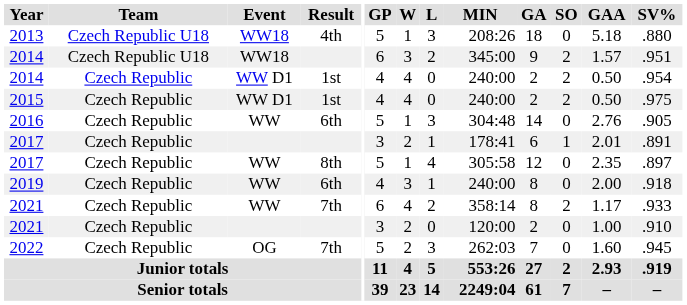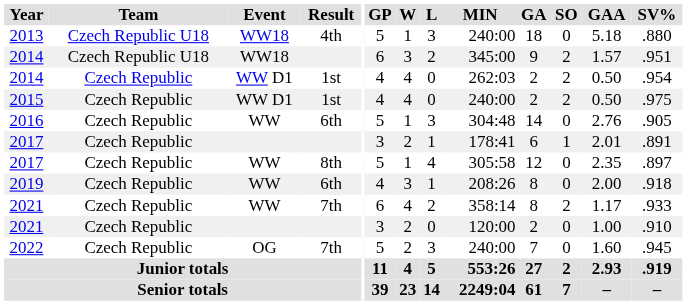 <table border="0" cellpadding="1" cellspacing="0" ID="Table3" style="text-align:center; width:40em">
 <tr ALIGN="centre" bgcolor="#e0e0e0">
 <th>Year</th>
 <th>Team</th>
 <th>Event</th>
 <th>Result</th>
 <th rowspan="89" bgcolor="#ffffff"></th>
 <th>GP</th>
 <th>W</th>
 <th>L</th>
 <th>MIN</th>
 <th>GA</th>
 <th>SO</th>
 <th>GAA</th>
 <th>SV%</th>
 </tr>
 <tr ALIGN="centre">
 <td><a href='#'>2013</a></td>
 <td><a href='#'>Czech Republic U18</a></td>
 <td><a href='#'>WW18</a></td>
 <td>4th</td>
 <td>5</td>
 <td>1</td>
 <td>3</td>
-<td align=right>208:26</td>
+<td align=right>240:00</td>
 <td>18</td>
 <td>0</td>
 <td>5.18</td>
 <td>.880</td>
 </tr>
 <tr ALIGN="centre" style="background-color:#f0f0f0;">
 <td><a href='#'>2014</a></td>
 <td>Czech Republic U18</td>
 <td>WW18</td>
 <td></td>
 <td>6</td>
 <td>3</td>
 <td>2</td>
 <td align=right>345:00</td>
 <td>9</td>
 <td>2</td>
 <td>1.57</td>
 <td>.951</td>
 </tr>
 <tr ALIGN="centre">
 <td><a href='#'>2014</a></td>
 <td><a href='#'>Czech Republic</a></td>
 <td><a href='#'>WW</a> D1</td>
 <td>1st</td>
 <td>4</td>
 <td>4</td>
 <td>0</td>
-<td align=right>240:00</td>
+<td align=right>262:03</td>
 <td>2</td>
 <td>2</td>
 <td>0.50</td>
 <td>.954</td>
 </tr>
 <tr ALIGN="centre" style="background-color:#f0f0f0;">
 <td><a href='#'>2015</a></td>
 <td>Czech Republic</td>
 <td>WW D1</td>
 <td>1st</td>
 <td>4</td>
 <td>4</td>
 <td>0</td>
 <td align=right>240:00</td>
 <td>2</td>
 <td>2</td>
 <td>0.50</td>
 <td>.975</td>
 </tr>
 <tr ALIGN="centre">
 <td><a href='#'>2016</a></td>
 <td>Czech Republic</td>
 <td>WW</td>
 <td>6th</td>
 <td>5</td>
 <td>1</td>
 <td>3</td>
 <td align=right>304:48</td>
 <td>14</td>
 <td>0</td>
 <td>2.76</td>
 <td>.905</td>
 </tr>
 <tr ALIGN="centre" style="background-color:#f0f0f0;">
 <td><a href='#'>2017</a></td>
 <td>Czech Republic</td>
 <td></td>
 <td></td>
 <td>3</td>
 <td>2</td>
 <td>1</td>
 <td align=right>178:41</td>
 <td>6</td>
 <td>1</td>
 <td>2.01</td>
 <td>.891</td>
 </tr>
 <tr ALIGN="centre">
 <td><a href='#'>2017</a></td>
 <td>Czech Republic</td>
 <td>WW</td>
 <td>8th</td>
 <td>5</td>
 <td>1</td>
 <td>4</td>
 <td align=right>305:58</td>
 <td>12</td>
 <td>0</td>
 <td>2.35</td>
 <td>.897</td>
 </tr>
 <tr ALIGN="centre" style="background-color:#f0f0f0;">
 <td><a href='#'>2019</a></td>
 <td>Czech Republic</td>
 <td>WW</td>
 <td>6th</td>
 <td>4</td>
 <td>3</td>
 <td>1</td>
-<td align=right>240:00</td>
+<td align=right>208:26</td>
 <td>8</td>
 <td>0</td>
 <td>2.00</td>
 <td>.918</td>
 </tr>
 <tr ALIGN="centre">
 <td><a href='#'>2021</a></td>
 <td>Czech Republic</td>
 <td>WW</td>
 <td>7th</td>
 <td>6</td>
 <td>4</td>
 <td>2</td>
 <td align=right>358:14</td>
 <td>8</td>
 <td>2</td>
 <td>1.17</td>
 <td>.933</td>
 </tr>
 <tr ALIGN="centre" style="background-color:#f0f0f0;">
 <td><a href='#'>2021</a></td>
 <td>Czech Republic</td>
 <td></td>
 <td></td>
 <td>3</td>
 <td>2</td>
 <td>0</td>
 <td align=right>120:00</td>
 <td>2</td>
 <td>0</td>
 <td>1.00</td>
 <td>.910</td>
 </tr>
 <tr ALIGN="centre">
 <td><a href='#'>2022</a></td>
 <td>Czech Republic</td>
 <td>OG</td>
 <td>7th</td>
 <td>5</td>
 <td>2</td>
 <td>3</td>
-<td align=right>262:03</td>
+<td align=right>240:00</td>
 <td>7</td>
 <td>0</td>
 <td>1.60</td>
 <td>.945</td>
 </tr>
 <tr align="centre" bgcolor="#e0e0e0">
 <th colspan="4">Junior totals</th>
 <th>11</th>
 <th>4</th>
 <th>5</th>
 <th align=right>553:26</th>
 <th>27</th>
 <th>2</th>
 <th>2.93</th>
 <th>.919</th>
 </tr>
 <tr align="centre" bgcolor="#e0e0e0">
 <th colspan="4">Senior totals</th>
 <th>39</th>
 <th>23</th>
 <th>14</th>
 <th align=right>2249:04</th>
 <th>61</th>
 <th>7</th>
 <th>–</th>
 <th>–</th>
 </tr>
 </table>
